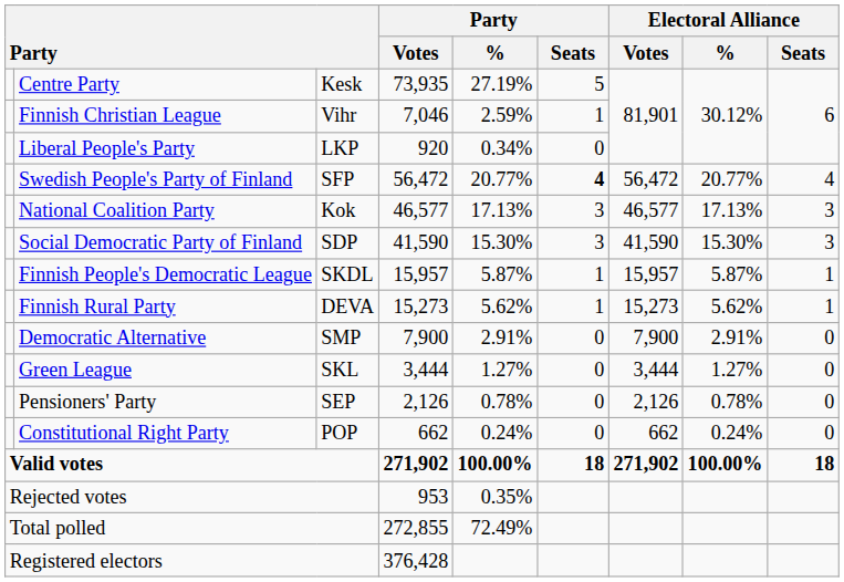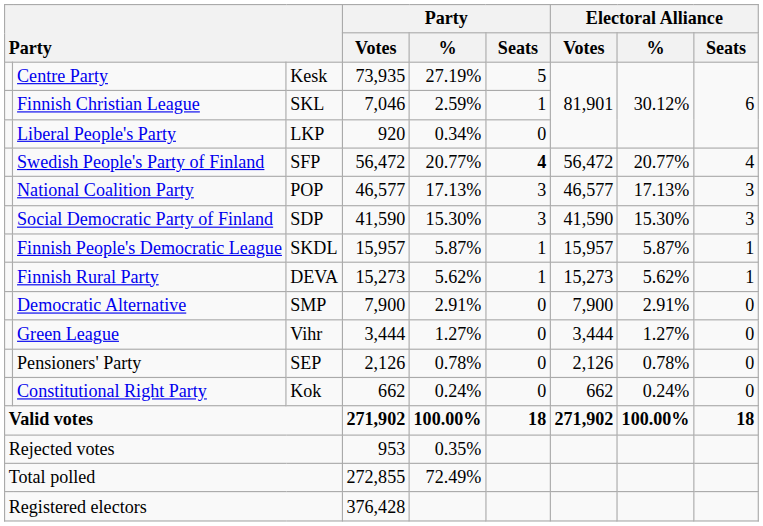 <table class="wikitable" border="1" style="text-align:right;">
 <tr>
 <th style="text-align:left;" valign=bottom rowspan=2 colspan=3>Party</th>
 <th colspan=3>Party</th>
 <th colspan=3>Electoral Alliance</th>
 </tr>
 <tr>
 <th align=center valign=bottom width="50">Votes</th>
 <th align=center valign=bottom width="50">%</th>
 <th align=center valign=bottom width="50">Seats</th>
 <th align=center valign=bottom width="50">Votes</th>
 <th align=center valign=bottom width="50">%</th>
 <th align=center valign=bottom width="50">Seats</th>
 </tr>
 <tr>
 <td></td>
 <td align=left><a href='#'>Centre Party</a></td>
 <td align=left>Kesk</td>
 <td>73,935</td>
 <td>27.19%</td>
 <td>5</td>
 <td rowspan=3>81,901</td>
 <td rowspan=3>30.12%</td>
 <td rowspan=3>6</td>
 </tr>
 <tr>
 <td></td>
 <td align=left><a href='#'>Finnish Christian League</a></td>
-<td align=left>Vihr</td>
+<td align=left>SKL</td>
 <td>7,046</td>
 <td>2.59%</td>
 <td>1</td>
 </tr>
 <tr>
 <td></td>
 <td align=left><a href='#'>Liberal People's Party</a></td>
 <td align=left>LKP</td>
 <td>920</td>
 <td>0.34%</td>
 <td>0</td>
 </tr>
 <tr>
 <td></td>
 <td align=left><a href='#'>Swedish People's Party of Finland</a></td>
 <td align=left>SFP</td>
 <td>56,472</td>
 <td>20.77%</td>
 <td><strong>4</strong></td>
 <td>56,472</td>
 <td>20.77%</td>
 <td>4</td>
 </tr>
 <tr>
 <td></td>
 <td align=left><a href='#'>National Coalition Party</a></td>
-<td align=left>Kok</td>
+<td align=left>POP</td>
 <td>46,577</td>
 <td>17.13%</td>
 <td>3</td>
 <td>46,577</td>
 <td>17.13%</td>
 <td>3</td>
 </tr>
 <tr>
 <td></td>
 <td align=left style="white-space: nowrap;"><a href='#'>Social Democratic Party of Finland</a></td>
 <td align=left>SDP</td>
 <td>41,590</td>
 <td>15.30%</td>
 <td>3</td>
 <td>41,590</td>
 <td>15.30%</td>
 <td>3</td>
 </tr>
 <tr>
 <td></td>
 <td align=left><a href='#'>Finnish People's Democratic League</a></td>
 <td align=left>SKDL</td>
 <td>15,957</td>
 <td>5.87%</td>
 <td>1</td>
 <td>15,957</td>
 <td>5.87%</td>
 <td>1</td>
 </tr>
 <tr>
 <td></td>
 <td align=left><a href='#'>Finnish Rural Party</a></td>
 <td align=left>DEVA</td>
 <td>15,273</td>
 <td>5.62%</td>
 <td>1</td>
 <td>15,273</td>
 <td>5.62%</td>
 <td>1</td>
 </tr>
 <tr>
 <td></td>
 <td align=left><a href='#'>Democratic Alternative</a></td>
 <td align=left>SMP</td>
 <td>7,900</td>
 <td>2.91%</td>
 <td>0</td>
 <td>7,900</td>
 <td>2.91%</td>
 <td>0</td>
 </tr>
 <tr>
 <td></td>
 <td align=left><a href='#'>Green League</a></td>
-<td align=left>SKL</td>
+<td align=left>Vihr</td>
 <td>3,444</td>
 <td>1.27%</td>
 <td>0</td>
 <td>3,444</td>
 <td>1.27%</td>
 <td>0</td>
 </tr>
 <tr>
 <td></td>
 <td align=left>Pensioners' Party</td>
 <td align=left>SEP</td>
 <td>2,126</td>
 <td>0.78%</td>
 <td>0</td>
 <td>2,126</td>
 <td>0.78%</td>
 <td>0</td>
 </tr>
 <tr>
 <td></td>
 <td align=left><a href='#'>Constitutional Right Party</a></td>
-<td align=left>POP</td>
+<td align=left>Kok</td>
 <td>662</td>
 <td>0.24%</td>
 <td>0</td>
 <td>662</td>
 <td>0.24%</td>
 <td>0</td>
 </tr>
 <tr style="font-weight:bold">
 <td align=left colspan=3>Valid votes</td>
 <td>271,902</td>
 <td>100.00%</td>
 <td>18</td>
 <td>271,902</td>
 <td>100.00%</td>
 <td>18</td>
 </tr>
 <tr>
 <td align=left colspan=3>Rejected votes</td>
 <td>953</td>
 <td>0.35%</td>
 <td></td>
 <td></td>
 <td></td>
 <td></td>
 </tr>
 <tr>
 <td align=left colspan=3>Total polled</td>
 <td>272,855</td>
 <td>72.49%</td>
 <td></td>
 <td></td>
 <td></td>
 <td></td>
 </tr>
 <tr>
 <td align=left colspan=3>Registered electors</td>
 <td>376,428</td>
 <td></td>
 <td></td>
 <td></td>
 <td></td>
 <td></td>
 </tr>
 </table>
